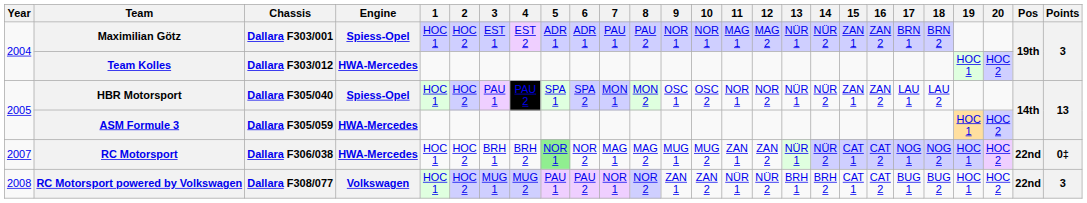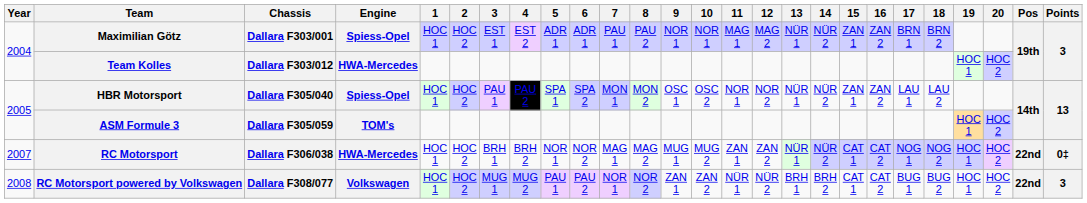 <table class="wikitable" style="text-align:center; font-size:90%">
 <tr>
 <th>Year</th>
 <th>Team</th>
 <th>Chassis</th>
 <th>Engine</th>
 <th>1</th>
 <th>2</th>
 <th>3</th>
 <th>4</th>
 <th>5</th>
 <th>6</th>
 <th>7</th>
 <th>8</th>
 <th>9</th>
 <th>10</th>
 <th>11</th>
 <th>12</th>
 <th>13</th>
 <th>14</th>
 <th>15</th>
 <th>16</th>
 <th>17</th>
 <th>18</th>
 <th>19</th>
 <th>20</th>
 <th>Pos</th>
 <th>Points</th>
 </tr>
 <tr>
 <td rowspan=2><a href='#'>2004</a></td>
 <th>Maximilian Götz</th>
 <th><a href='#'>Dallara</a> F303/001</th>
 <th><a href='#'>Spiess-Opel</a></th>
 <td style="background:#CFCFFF;"><a href='#'>HOC<br>1</a><br></td>
 <td style="background:#CFCFFF;"><a href='#'>HOC<br>2</a><br></td>
 <td style="background:#CFCFFF;"><a href='#'>EST<br>1</a><br></td>
 <td style="background:#EFCFFF;"><a href='#'>EST<br>2</a><br></td>
 <td style="background:#CFCFFF;"><a href='#'>ADR<br>1</a><br></td>
 <td style="background:#CFCFFF;"><a href='#'>ADR<br>1</a><br></td>
 <td style="background:#CFCFFF;"><a href='#'>PAU<br>1</a><br></td>
 <td style="background:#CFCFFF;"><a href='#'>PAU<br>2</a><br></td>
 <td style="background:#CFCFFF;"><a href='#'>NOR<br>1</a><br></td>
 <td style="background:#CFCFFF;"><a href='#'>NOR<br>1</a><br></td>
 <td style="background:#CFCFFF;"><a href='#'>MAG<br>1</a><br></td>
 <td style="background:#CFCFFF;"><a href='#'>MAG<br>2</a><br></td>
 <td style="background:#CFCFFF;"><a href='#'>NÜR<br>1</a><br></td>
 <td style="background:#CFCFFF;"><a href='#'>NÜR<br>2</a><br></td>
 <td style="background:#CFCFFF;"><a href='#'>ZAN<br>1</a><br></td>
 <td style="background:#CFCFFF;"><a href='#'>ZAN<br>2</a><br></td>
 <td style="background:#CFCFFF;"><a href='#'>BRN<br>1</a><br></td>
 <td style="background:#CFCFFF;"><a href='#'>BRN<br>2</a><br></td>
 <td></td>
 <td></td>
 <th rowspan=2>19th</th>
 <th rowspan=2>3</th>
 </tr>
 <tr>
 <th><a href='#'>Team Kolles</a></th>
 <th><a href='#'>Dallara</a> F303/012</th>
 <th><a href='#'>HWA-Mercedes</a></th>
 <td></td>
 <td></td>
 <td></td>
 <td></td>
 <td></td>
 <td></td>
 <td></td>
 <td></td>
 <td></td>
 <td></td>
 <td></td>
 <td></td>
 <td></td>
 <td></td>
 <td></td>
 <td></td>
 <td></td>
 <td></td>
 <td style="background:#DFFFDF;"><a href='#'>HOC<br>1</a><br></td>
 <td style="background:#CFCFFF;"><a href='#'>HOC<br>2</a><br></td>
 </tr>
 <tr>
 <td rowspan=2><a href='#'>2005</a></td>
 <th>HBR Motorsport</th>
 <th><a href='#'>Dallara</a> F305/040</th>
 <th><a href='#'>Spiess-Opel</a></th>
 <td style="background:#DFFFDF;"><a href='#'>HOC<br>1</a><br></td>
 <td style="background:#CFCFFF;"><a href='#'>HOC<br>2</a><br></td>
 <td style="background:#EFCFFF;"><a href='#'>PAU<br>1</a><br></td>
 <td style="background:#000000; color:white;"><a href='#'><span>PAU<br>2</span></a><br></td>
 <td style="background:#DFFFDF;"><a href='#'>SPA<br>1</a><br></td>
 <td style="background:#CFCFFF;"><a href='#'>SPA<br>2</a><br></td>
 <td style="background:#CFCFFF;"><a href='#'>MON<br>1</a><br></td>
 <td style="background:#DFFFDF;"><a href='#'>MON<br>2</a><br></td>
 <td><a href='#'>OSC<br>1</a></td>
 <td><a href='#'>OSC<br>2</a></td>
 <td><a href='#'>NOR<br>1</a></td>
 <td><a href='#'>NOR<br>2</a></td>
 <td><a href='#'>NÜR<br>1</a></td>
 <td><a href='#'>NÜR<br>2</a></td>
 <td><a href='#'>ZAN<br>1</a></td>
 <td><a href='#'>ZAN<br>2</a></td>
 <td><a href='#'>LAU<br>1</a></td>
 <td><a href='#'>LAU<br>2</a></td>
 <td></td>
 <td></td>
 <th rowspan=2>14th</th>
 <th rowspan=2>13</th>
 </tr>
 <tr>
 <th><a href='#'>ASM Formule 3</a></th>
 <th><a href='#'>Dallara</a> F305/059</th>
-<th><a href='#'>HWA-Mercedes</a></th>
+<th><a href='#'>TOM's</a></th>
 <td></td>
 <td></td>
 <td></td>
 <td></td>
 <td></td>
 <td></td>
 <td></td>
 <td></td>
 <td></td>
 <td></td>
 <td></td>
 <td></td>
 <td></td>
 <td></td>
 <td></td>
 <td></td>
 <td></td>
 <td></td>
 <td style="background:#FFDF9F;"><a href='#'>HOC<br>1</a><br></td>
 <td style="background:#CFCFFF;"><a href='#'>HOC<br>2</a><br></td>
 </tr>
 <tr>
 <td><a href='#'>2007</a></td>
 <th><a href='#'>RC Motorsport</a></th>
 <th><a href='#'>Dallara</a> F306/038</th>
 <th><a href='#'>HWA-Mercedes</a></th>
 <td><a href='#'>HOC<br>1</a></td>
 <td><a href='#'>HOC<br>2</a></td>
 <td><a href='#'>BRH<br>1</a></td>
 <td><a href='#'>BRH<br>2</a></td>
-<td style="background: lightgreen;"><a href='#'>NOR<br>1</a></td>
+<td><a href='#'>NOR<br>1</a></td>
 <td><a href='#'>NOR<br>2</a></td>
 <td><a href='#'>MAG<br>1</a></td>
 <td><a href='#'>MAG<br>2</a></td>
 <td><a href='#'>MUG<br>1</a></td>
 <td><a href='#'>MUG<br>2</a></td>
 <td><a href='#'>ZAN<br>1</a></td>
 <td><a href='#'>ZAN<br>2</a></td>
 <td style="background:#DFFFDF;"><a href='#'>NÜR<br>1</a><br></td>
 <td style="background:#CFCFFF;"><a href='#'>NÜR<br>2</a><br></td>
 <td style="background:#CFCFFF;"><a href='#'>CAT<br>1</a><br></td>
 <td style="background:#CFCFFF;"><a href='#'>CAT<br>2</a><br></td>
 <td style="background:#CFCFFF;"><a href='#'>NOG<br>1</a><br></td>
 <td style="background:#CFCFFF;"><a href='#'>NOG<br>2</a><br></td>
 <td style="background:#CFCFFF;"><a href='#'>HOC<br>1</a><br></td>
 <td style="background:#EFCFFF;"><a href='#'>HOC<br>2</a><br></td>
 <th>22nd</th>
 <th>0‡</th>
 </tr>
 <tr>
 <td><a href='#'>2008</a></td>
 <th nowrap><a href='#'>RC Motorsport powered by Volkswagen</a></th>
 <th><a href='#'>Dallara</a> F308/077</th>
 <th><a href='#'>Volkswagen</a></th>
 <td style="background:#DFFFDF;"><a href='#'>HOC<br>1</a><br></td>
 <td style="background:#CFCFFF;"><a href='#'>HOC<br>2</a><br></td>
 <td style="background:#CFCFFF;"><a href='#'>MUG<br>1</a><br></td>
 <td style="background:#CFCFFF;"><a href='#'>MUG<br>2</a><br></td>
 <td style="background:#EFCFFF;"><a href='#'>PAU<br>1</a><br></td>
 <td style="background:#EFCFFF;"><a href='#'>PAU<br>2</a><br></td>
 <td style="background:#EFCFFF;"><a href='#'>NOR<br>1</a><br></td>
 <td style="background:#CFCFFF;"><a href='#'>NOR<br>2</a><br></td>
 <td><a href='#'>ZAN<br>1</a></td>
 <td><a href='#'>ZAN<br>2</a></td>
 <td><a href='#'>NÜR<br>1</a></td>
 <td><a href='#'>NÜR<br>2</a></td>
 <td><a href='#'>BRH<br>1</a></td>
 <td><a href='#'>BRH<br>2</a></td>
 <td><a href='#'>CAT<br>1</a></td>
 <td><a href='#'>CAT<br>2</a></td>
 <td><a href='#'>BUG<br>1</a></td>
 <td><a href='#'>BUG<br>2</a></td>
 <td><a href='#'>HOC<br>1</a></td>
 <td><a href='#'>HOC<br>2</a></td>
 <th>22nd</th>
 <th>3</th>
 </tr>
 </table>
